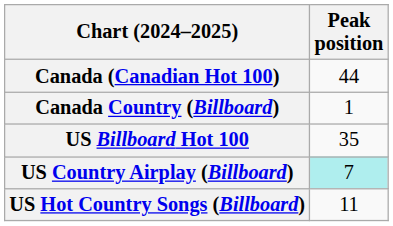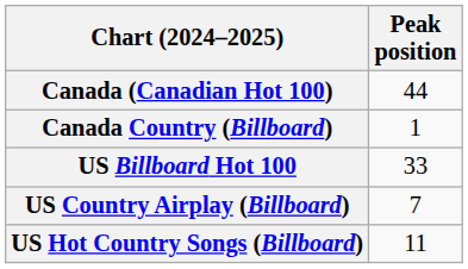 <table class="wikitable sortable plainrowheaders" style="text-align:center">
 <tr>
 <th scope="col">Chart (2024–2025)</th>
 <th scope="col">Peak<br>position</th>
 </tr>
 <tr>
 <th scope="row">Canada (<a href='#'>Canadian Hot 100</a>)</th>
 <td>44</td>
 </tr>
 <tr>
 <th scope="row">Canada <a href='#'>Country</a> (<em><a href='#'>Billboard</a></em>)</th>
 <td>1</td>
 </tr>
 <tr>
 <th scope="row">US <a href='#'><em>Billboard</em> Hot 100</a></th>
-<td>35</td>
+<td>33</td>
 </tr>
 <tr>
 <th scope="row">US <a href='#'>Country Airplay</a> (<em><a href='#'>Billboard</a></em>)</th>
-<td style="background: paleturquoise;">7</td>
+<td>7</td>
 </tr>
 <tr>
 <th scope="row">US <a href='#'>Hot Country Songs</a> (<em><a href='#'>Billboard</a></em>)</th>
 <td>11</td>
 </tr>
 </table>
